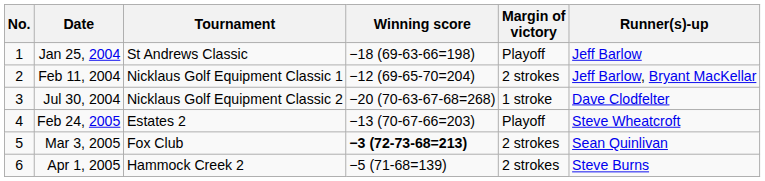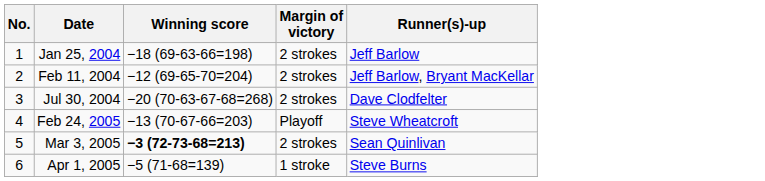 <table class="wikitable" style="font-size:95%;">
 <tr>
 <th>No.</th>
 <th>Date</th>
-<th>Tournament</th>
 <th>Winning score</th>
 <th>Margin of<br>victory</th>
 <th>Runner(s)-up</th>
 </tr>
 <tr>
 <td align=center>1</td>
 <td align=right>Jan 25, <a href='#'>2004</a></td>
-<td>St Andrews Classic</td>
 <td>−18 (69-63-66=198)</td>
-<td>Playoff</td>
+<td>2 strokes</td>
 <td> <a href='#'>Jeff Barlow</a></td>
 </tr>
 <tr>
 <td align=center>2</td>
 <td align=right>Feb 11, 2004</td>
-<td>Nicklaus Golf Equipment Classic 1</td>
 <td>−12 (69-65-70=204)</td>
 <td>2 strokes</td>
 <td> <a href='#'>Jeff Barlow</a>,  <a href='#'>Bryant MacKellar</a></td>
 </tr>
 <tr>
 <td align=center>3</td>
 <td align=right>Jul 30, 2004</td>
-<td>Nicklaus Golf Equipment Classic 2</td>
 <td>−20 (70-63-67-68=268)</td>
-<td>1 stroke</td>
+<td>2 strokes</td>
 <td> <a href='#'>Dave Clodfelter</a></td>
 </tr>
 <tr>
 <td align=center>4</td>
 <td align=right>Feb 24, <a href='#'>2005</a></td>
-<td>Estates 2</td>
 <td>−13 (70-67-66=203)</td>
 <td>Playoff</td>
 <td> <a href='#'>Steve Wheatcroft</a></td>
 </tr>
 <tr>
 <td align=center>5</td>
 <td align=right>Mar 3, 2005</td>
-<td>Fox Club</td>
 <td><strong>−3 (72-73-68=213)</strong></td>
 <td>2 strokes</td>
 <td> <a href='#'>Sean Quinlivan</a></td>
 </tr>
 <tr>
 <td align=center>6</td>
 <td align=right>Apr 1, 2005</td>
-<td>Hammock Creek 2</td>
 <td>−5 (71-68=139)</td>
-<td>2 strokes</td>
+<td>1 stroke</td>
 <td> <a href='#'>Steve Burns</a></td>
 </tr>
 </table>
